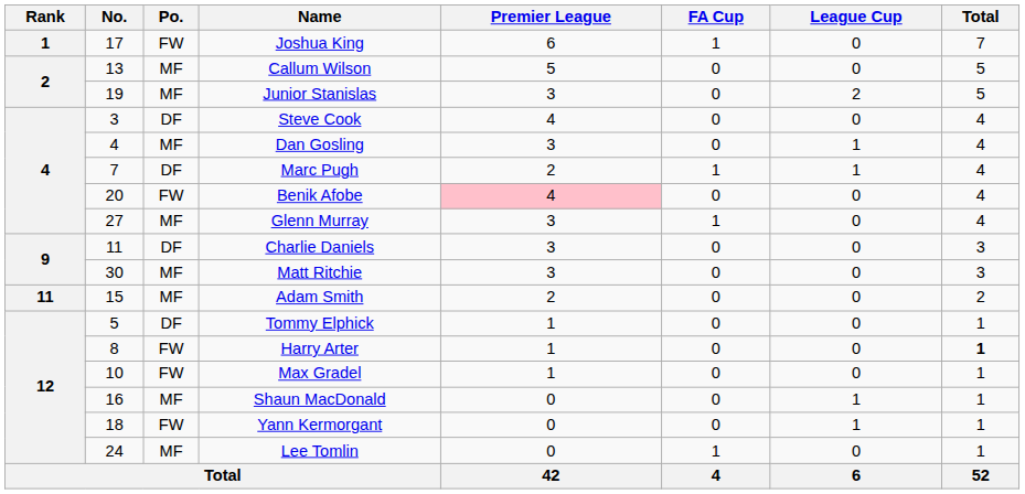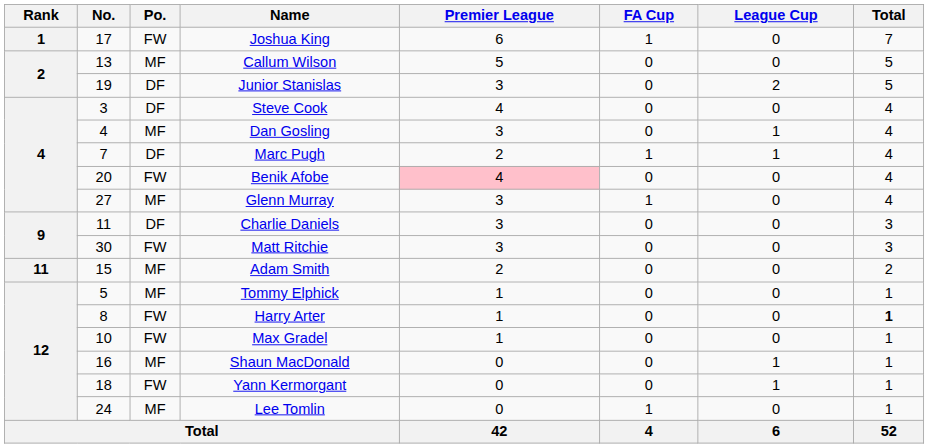 <table class="wikitable" style="text-align:center; font-size:100%; width:80%;">
 <tr>
 <th>Rank</th>
 <th>No.</th>
 <th>Po.</th>
 <th>Name</th>
 <th><a href='#'>Premier League</a></th>
 <th><a href='#'>FA Cup</a></th>
 <th><a href='#'>League Cup</a></th>
 <th>Total</th>
 </tr>
 <tr>
 <th rowspan=1>1</th>
 <td>17</td>
 <td>FW</td>
 <td> <a href='#'>Joshua King</a></td>
 <td>6</td>
 <td>1</td>
 <td>0</td>
 <td>7</td>
 </tr>
 <tr>
 <th rowspan=2>2</th>
 <td>13</td>
 <td>MF</td>
 <td> <a href='#'>Callum Wilson</a></td>
 <td>5</td>
 <td>0</td>
 <td>0</td>
 <td>5</td>
 </tr>
 <tr>
 <td>19</td>
-<td>MF</td>
+<td>DF</td>
 <td> <a href='#'>Junior Stanislas</a></td>
 <td>3</td>
 <td>0</td>
 <td>2</td>
 <td>5</td>
 </tr>
 <tr>
 <th rowspan=5>4</th>
 <td>3</td>
 <td>DF</td>
 <td> <a href='#'>Steve Cook</a></td>
 <td>4</td>
 <td>0</td>
 <td>0</td>
 <td>4</td>
 </tr>
 <tr>
 <td>4</td>
 <td>MF</td>
 <td> <a href='#'>Dan Gosling</a></td>
 <td>3</td>
 <td>0</td>
 <td>1</td>
 <td>4</td>
 </tr>
 <tr>
 <td>7</td>
 <td>DF</td>
 <td> <a href='#'>Marc Pugh</a></td>
 <td>2</td>
 <td>1</td>
 <td>1</td>
 <td>4</td>
 </tr>
 <tr>
 <td>20</td>
 <td>FW</td>
 <td> <a href='#'>Benik Afobe</a></td>
 <td style="background: pink;">4</td>
 <td>0</td>
 <td>0</td>
 <td>4</td>
 </tr>
 <tr>
 <td>27</td>
 <td>MF</td>
 <td> <a href='#'>Glenn Murray</a></td>
 <td>3</td>
 <td>1</td>
 <td>0</td>
 <td>4</td>
 </tr>
 <tr>
 <th rowspan=2>9</th>
 <td>11</td>
 <td>DF</td>
 <td> <a href='#'>Charlie Daniels</a></td>
 <td>3</td>
 <td>0</td>
 <td>0</td>
 <td>3</td>
 </tr>
 <tr>
 <td>30</td>
-<td>MF</td>
+<td>FW</td>
 <td> <a href='#'>Matt Ritchie</a></td>
 <td>3</td>
 <td>0</td>
 <td>0</td>
 <td>3</td>
 </tr>
 <tr>
 <th rowspan=1>11</th>
 <td>15</td>
 <td>MF</td>
 <td> <a href='#'>Adam Smith</a></td>
 <td>2</td>
 <td>0</td>
 <td>0</td>
 <td>2</td>
 </tr>
 <tr>
 <th rowspan=6>12</th>
 <td>5</td>
-<td>DF</td>
+<td>MF</td>
 <td> <a href='#'>Tommy Elphick</a></td>
 <td>1</td>
 <td>0</td>
 <td>0</td>
 <td>1</td>
 </tr>
 <tr>
 <td>8</td>
 <td>FW</td>
 <td> <a href='#'>Harry Arter</a></td>
 <td>1</td>
 <td>0</td>
 <td>0</td>
 <td><strong>1</strong></td>
 </tr>
 <tr>
 <td>10</td>
 <td>FW</td>
 <td> <a href='#'>Max Gradel</a></td>
 <td>1</td>
 <td>0</td>
 <td>0</td>
 <td>1</td>
 </tr>
 <tr>
 <td>16</td>
 <td>MF</td>
 <td> <a href='#'>Shaun MacDonald</a></td>
 <td>0</td>
 <td>0</td>
 <td>1</td>
 <td>1</td>
 </tr>
 <tr>
 <td>18</td>
 <td>FW</td>
 <td> <a href='#'>Yann Kermorgant</a></td>
 <td>0</td>
 <td>0</td>
 <td>1</td>
 <td>1</td>
 </tr>
 <tr>
 <td>24</td>
 <td>MF</td>
 <td> <a href='#'>Lee Tomlin</a></td>
 <td>0</td>
 <td>1</td>
 <td>0</td>
 <td>1</td>
 </tr>
 <tr>
 <th colspan=4>Total</th>
 <th>42</th>
 <th>4</th>
 <th>6</th>
 <th>52</th>
 </tr>
 </table>
